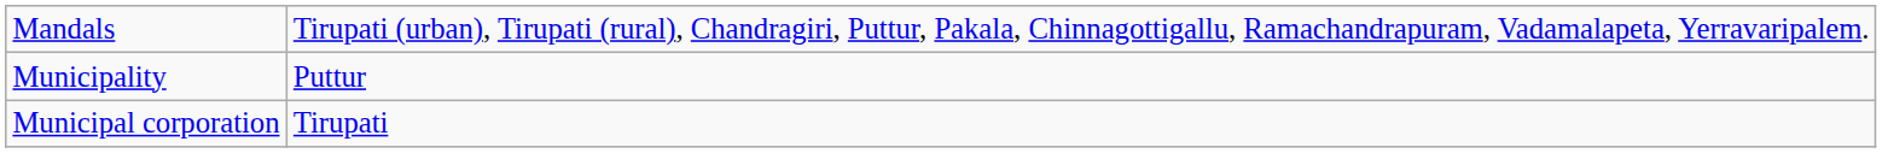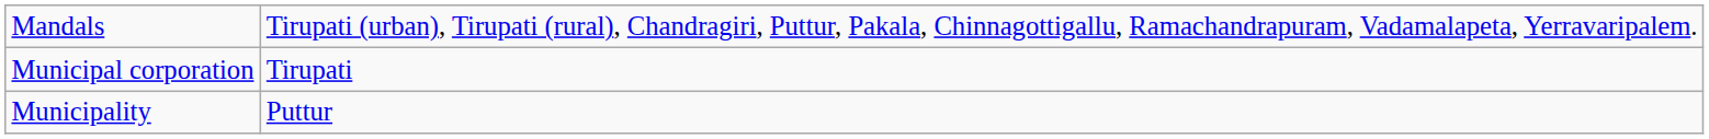 <table class="wikitable">
 <tr>
 <td><a href='#'>Mandals</a></td>
 <td><a href='#'>Tirupati (urban)</a>, <a href='#'>Tirupati (rural)</a>, <a href='#'>Chandragiri</a>, <a href='#'>Puttur</a>, <a href='#'>Pakala</a>, <a href='#'>Chinnagottigallu</a>, <a href='#'>Ramachandrapuram</a>, <a href='#'>Vadamalapeta</a>, <a href='#'>Yerravaripalem</a>.</td>
 </tr>
 <tr>
+<td><a href='#'>Municipal corporation</a></td>
+<td><a href='#'>Tirupati</a></td>
+</tr>
+<tr>
 <td><a href='#'>Municipality</a></td>
 <td><a href='#'>Puttur</a></td>
 </tr>
-<tr>
-<td><a href='#'>Municipal corporation</a></td>
-<td><a href='#'>Tirupati</a></td>
-</tr>
 </table>
